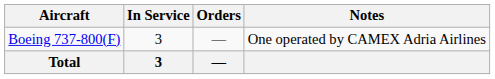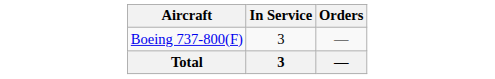 <table class="wikitable" style="margin:0.5em auto; text-align:center">
 <tr>
 <th>Aircraft</th>
 <th>In Service</th>
 <th>Orders</th>
-<th>Notes</th>
 </tr>
 <tr>
 <td><a href='#'>Boeing 737-800(F)</a></td>
 <td align="center">3</td>
 <td>—</td>
-<td>One operated by CAMEX Adria Airlines</td>
 </tr>
 <tr>
 <th>Total</th>
 <th>3</th>
 <th>—</th>
-<th></th>
 </tr>
 </table>
